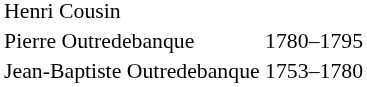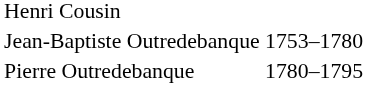 <table>
 <tr>
 <td>Henri Cousin</td>
 <td></td>
 </tr>
 <tr>
+<td>Jean-Baptiste Outredebanque</td>
+<td>1753–1780</td>
+</tr>
+<tr>
 <td>Pierre Outredebanque</td>
 <td>1780–1795</td>
 </tr>
-<tr>
-<td>Jean-Baptiste Outredebanque</td>
-<td>1753–1780</td>
-</tr>
 </table>
